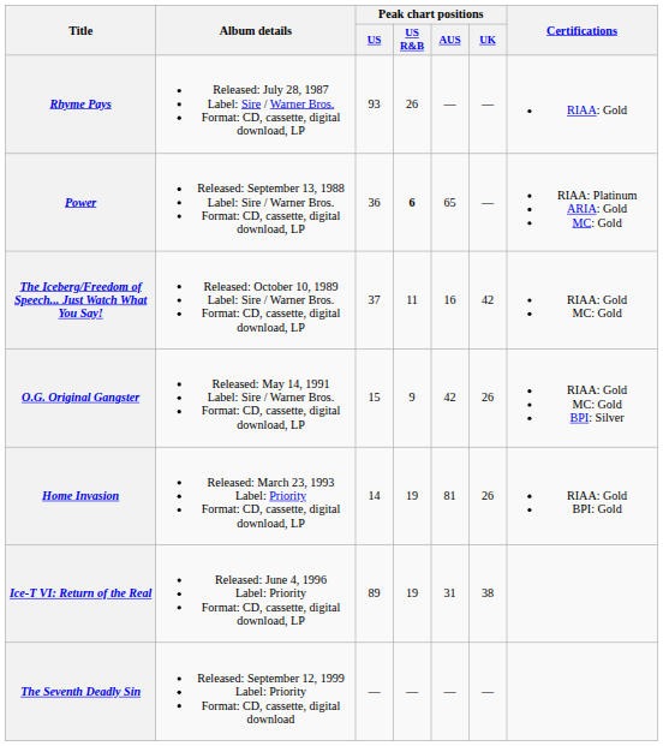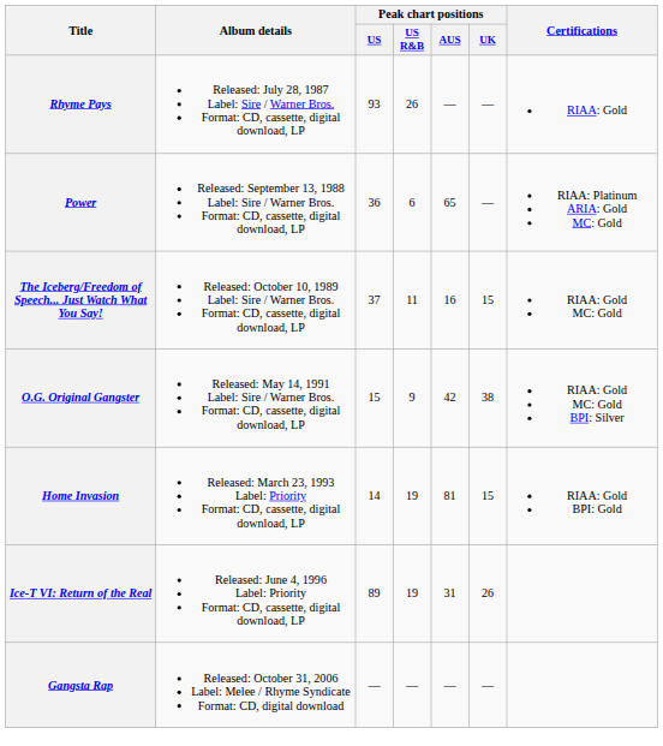 <table class="wikitable plainrowheaders" style="text-align:center;">
 <tr>
 <th scope="col" rowspan="2" style="width:12em;">Title</th>
 <th scope="col" rowspan="2" style="width:16em;">Album details</th>
 <th scope="col" colspan="4">Peak chart positions</th>
 <th scope="col" rowspan="2" style="width:12em;"><a href='#'>Certifications</a></th>
 </tr>
 <tr>
 <th scope="col" style="width:3em;font-size:90%;"><a href='#'>US</a></th>
 <th scope="col" style="width:3em;font-size:90%;"><a href='#'>US R&B</a></th>
 <th scope="col" style="width:3em;font-size:90%;"><a href='#'>AUS</a><br></th>
 <th scope="col" style="width:3em;font-size:90%;"><a href='#'>UK</a></th>
 </tr>
 <tr>
 <th scope="row"><em><a href='#'>Rhyme Pays</a></em></th>
 <td><br><ul><li>Released: July 28, 1987</li><li>Label: <a href='#'>Sire</a> / <a href='#'>Warner Bros.</a></li><li>Format: CD, cassette, digital download, LP</li></ul></td>
 <td>93</td>
 <td>26</td>
 <td>—</td>
 <td>—</td>
 <td><br><ul><li><a href='#'>RIAA</a>: Gold</li></ul></td>
 </tr>
 <tr>
 <th scope="row"><em><a href='#'>Power</a></em></th>
 <td><br><ul><li>Released: September 13, 1988</li><li>Label: Sire / Warner Bros.</li><li>Format: CD, cassette, digital download, LP</li></ul></td>
 <td>36</td>
-<td><strong>6</strong></td>
+<td>6</td>
 <td>65</td>
 <td>—</td>
 <td><br><ul><li>RIAA: Platinum</li><li><a href='#'>ARIA</a>: Gold</li><li><a href='#'>MC</a>: Gold</li></ul></td>
 </tr>
 <tr>
 <th scope="row"><em><a href='#'>The Iceberg/Freedom of Speech... Just Watch What You Say!</a></em></th>
 <td><br><ul><li>Released: October 10, 1989</li><li>Label: Sire / Warner Bros.</li><li>Format: CD, cassette, digital download, LP</li></ul></td>
 <td>37</td>
 <td>11</td>
 <td>16</td>
-<td>42</td>
+<td>15</td>
 <td><br><ul><li>RIAA: Gold</li><li>MC: Gold</li></ul></td>
 </tr>
 <tr>
 <th scope="row"><em><a href='#'>O.G. Original Gangster</a></em></th>
 <td><br><ul><li>Released: May 14, 1991</li><li>Label: Sire / Warner Bros.</li><li>Format: CD, cassette, digital download, LP</li></ul></td>
 <td>15</td>
 <td>9</td>
 <td>42</td>
-<td>26</td>
+<td>38</td>
 <td><br><ul><li>RIAA: Gold</li><li>MC: Gold</li><li><a href='#'>BPI</a>: Silver</li></ul></td>
 </tr>
 <tr>
 <th scope="row"><em><a href='#'>Home Invasion</a></em></th>
 <td><br><ul><li>Released: March 23, 1993</li><li>Label: <a href='#'>Priority</a></li><li>Format: CD, cassette, digital download, LP</li></ul></td>
 <td>14</td>
 <td>19</td>
 <td>81</td>
-<td>26</td>
+<td>15</td>
 <td><br><ul><li>RIAA: Gold</li><li>BPI: Gold</li></ul></td>
 </tr>
 <tr>
 <th scope="row"><em><a href='#'>Ice-T VI: Return of the Real</a></em></th>
 <td><br><ul><li>Released: June 4, 1996</li><li>Label: Priority</li><li>Format: CD, cassette, digital download, LP</li></ul></td>
 <td>89</td>
 <td>19</td>
 <td>31</td>
-<td>38</td>
+<td>26</td>
 <td></td>
 </tr>
 <tr>
-<th scope="row"><em><a href='#'>The Seventh Deadly Sin</a></em></th>
-<td><br><ul><li>Released: September 12, 1999</li><li>Label: Priority</li><li>Format: CD, cassette, digital download</li></ul></td>
+<th scope="row"><em><a href='#'>Gangsta Rap</a></em></th>
+<td><br><ul><li>Released: October 31, 2006</li><li>Label: Melee / Rhyme Syndicate</li><li>Format: CD, digital download</li></ul></td>
 <td>—</td>
 <td>—</td>
 <td>—</td>
 <td>—</td>
 <td></td>
 </tr>
 </table>
